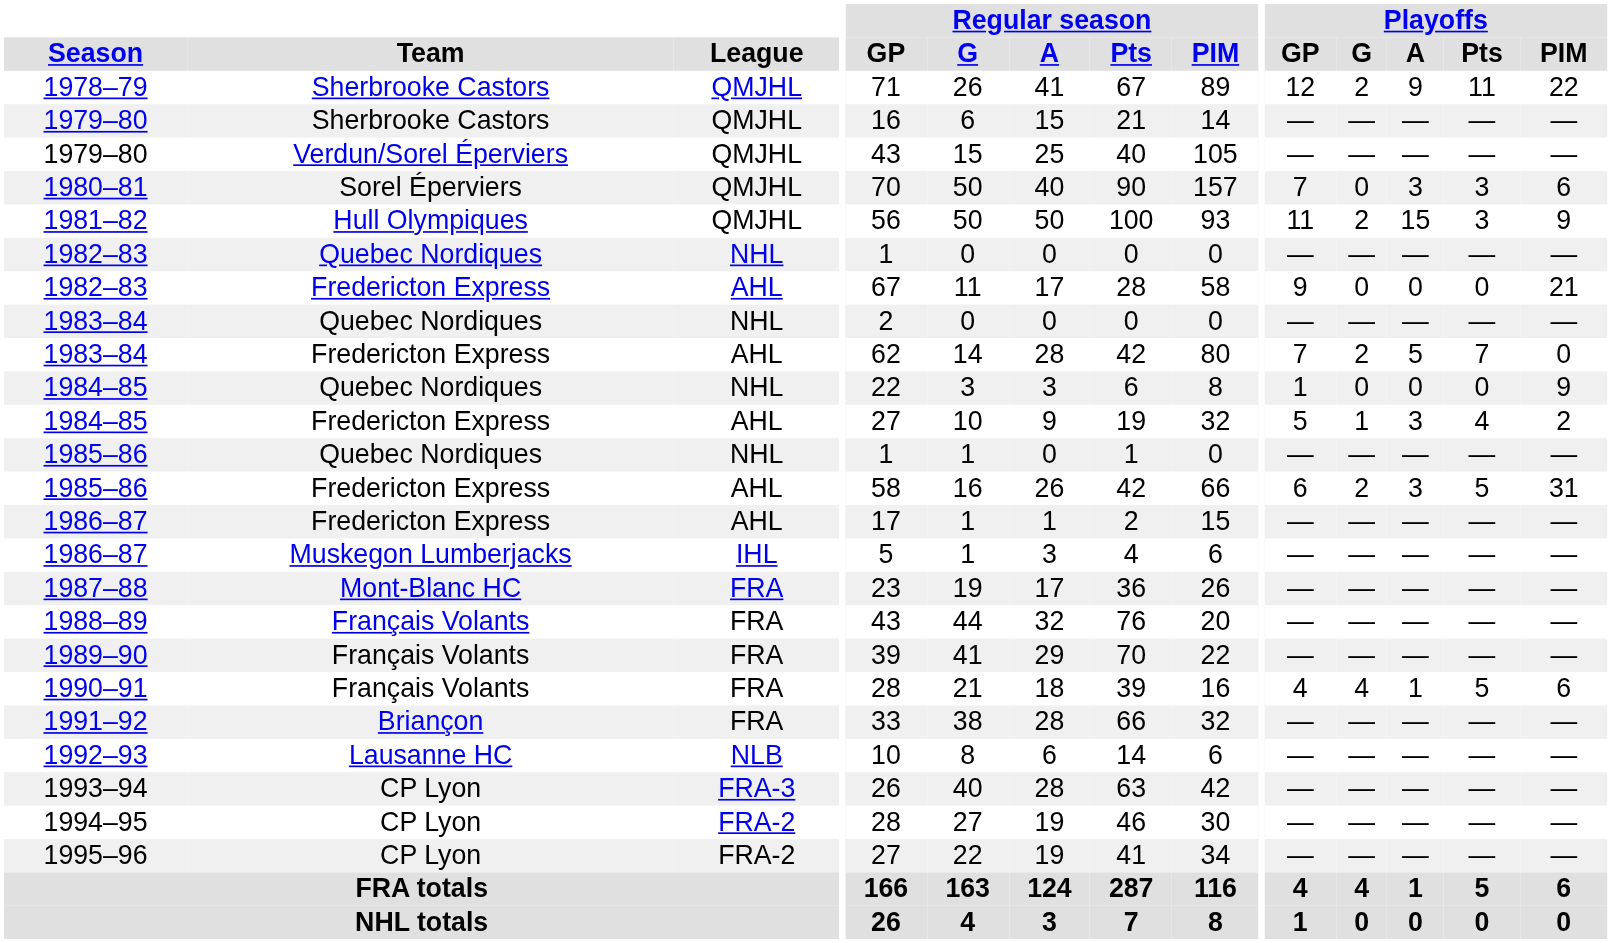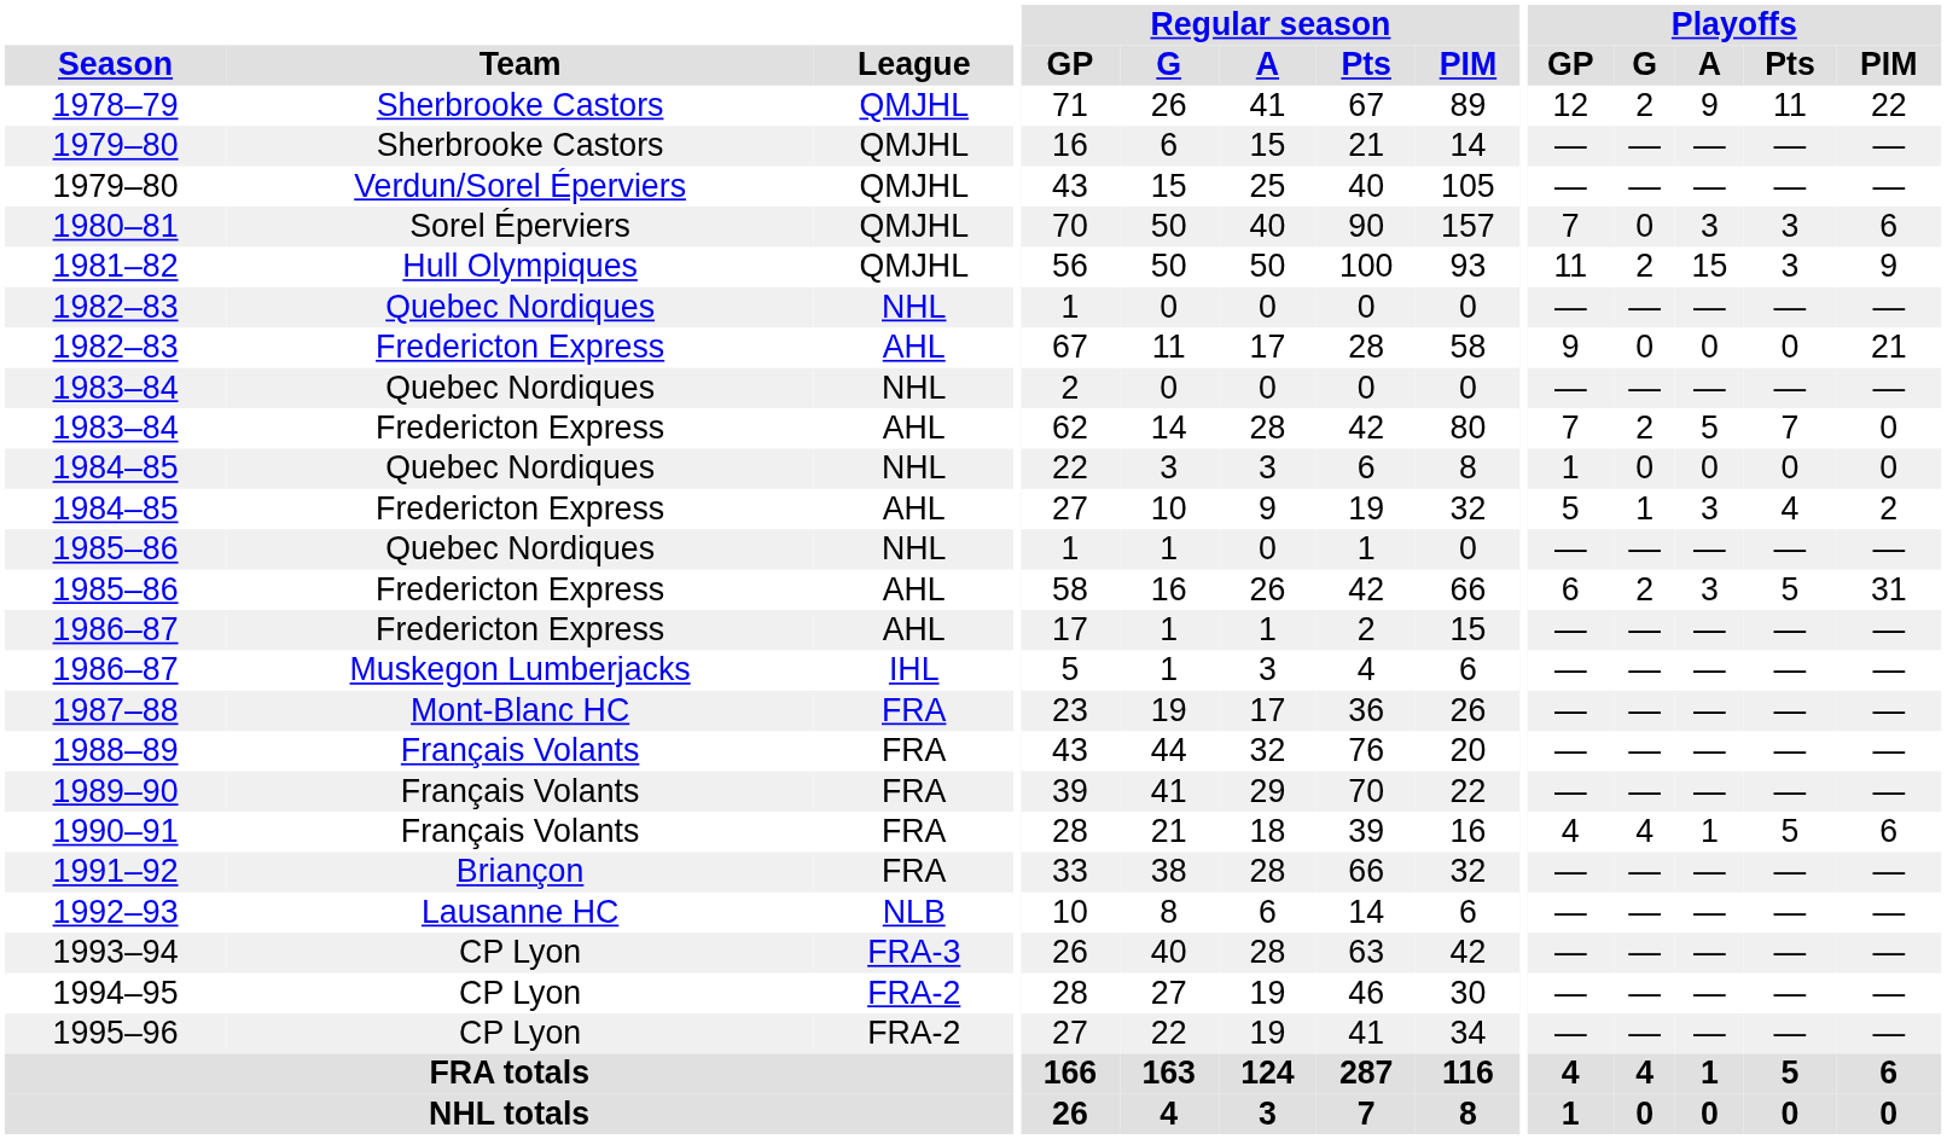 <table border="0" cellpadding="1" cellspacing="0" style="text-align:center; width:60em">
 <tr bgcolor="#e0e0e0">
 <th colspan="3" bgcolor="#ffffff"></th>
 <th rowspan="100" bgcolor="#ffffff"></th>
 <th colspan="5"><a href='#'>Regular season</a></th>
 <th rowspan="100" bgcolor="#ffffff"></th>
 <th colspan="5"><a href='#'>Playoffs</a></th>
 </tr>
 <tr bgcolor="#e0e0e0">
 <th><a href='#'>Season</a></th>
 <th>Team</th>
 <th>League</th>
 <th>GP</th>
 <th><a href='#'>G</a></th>
 <th><a href='#'>A</a></th>
 <th><a href='#'>Pts</a></th>
 <th><a href='#'>PIM</a></th>
 <th>GP</th>
 <th>G</th>
 <th>A</th>
 <th>Pts</th>
 <th>PIM</th>
 </tr>
 <tr>
 <td><a href='#'>1978–79</a></td>
 <td><a href='#'>Sherbrooke Castors</a></td>
 <td><a href='#'>QMJHL</a></td>
 <td>71</td>
 <td>26</td>
 <td>41</td>
 <td>67</td>
 <td>89</td>
 <td>12</td>
 <td>2</td>
 <td>9</td>
 <td>11</td>
 <td>22</td>
 </tr>
 <tr bgcolor="#f0f0f0">
 <td><a href='#'>1979–80</a></td>
 <td>Sherbrooke Castors</td>
 <td>QMJHL</td>
 <td>16</td>
 <td>6</td>
 <td>15</td>
 <td>21</td>
 <td>14</td>
 <td>—</td>
 <td>—</td>
 <td>—</td>
 <td>—</td>
 <td>—</td>
 </tr>
 <tr>
 <td>1979–80</td>
 <td><a href='#'>Verdun/Sorel Éperviers</a></td>
 <td>QMJHL</td>
 <td>43</td>
 <td>15</td>
 <td>25</td>
 <td>40</td>
 <td>105</td>
 <td>—</td>
 <td>—</td>
 <td>—</td>
 <td>—</td>
 <td>—</td>
 </tr>
 <tr bgcolor="#f0f0f0">
 <td><a href='#'>1980–81</a></td>
 <td>Sorel Éperviers</td>
 <td>QMJHL</td>
 <td>70</td>
 <td>50</td>
 <td>40</td>
 <td>90</td>
 <td>157</td>
 <td>7</td>
 <td>0</td>
 <td>3</td>
 <td>3</td>
 <td>6</td>
 </tr>
 <tr>
 <td><a href='#'>1981–82</a></td>
 <td><a href='#'>Hull Olympiques</a></td>
 <td>QMJHL</td>
 <td>56</td>
 <td>50</td>
 <td>50</td>
 <td>100</td>
 <td>93</td>
 <td>11</td>
 <td>2</td>
 <td>15</td>
 <td>3</td>
 <td>9</td>
 </tr>
 <tr bgcolor="#f0f0f0">
 <td><a href='#'>1982–83</a></td>
 <td><a href='#'>Quebec Nordiques</a></td>
 <td><a href='#'>NHL</a></td>
 <td>1</td>
 <td>0</td>
 <td>0</td>
 <td>0</td>
 <td>0</td>
 <td>—</td>
 <td>—</td>
 <td>—</td>
 <td>—</td>
 <td>—</td>
 </tr>
 <tr>
 <td><a href='#'>1982–83</a></td>
 <td><a href='#'>Fredericton Express</a></td>
 <td><a href='#'>AHL</a></td>
 <td>67</td>
 <td>11</td>
 <td>17</td>
 <td>28</td>
 <td>58</td>
 <td>9</td>
 <td>0</td>
 <td>0</td>
 <td>0</td>
 <td>21</td>
 </tr>
 <tr bgcolor="#f0f0f0">
 <td><a href='#'>1983–84</a></td>
 <td>Quebec Nordiques</td>
 <td>NHL</td>
 <td>2</td>
 <td>0</td>
 <td>0</td>
 <td>0</td>
 <td>0</td>
 <td>—</td>
 <td>—</td>
 <td>—</td>
 <td>—</td>
 <td>—</td>
 </tr>
 <tr>
 <td><a href='#'>1983–84</a></td>
 <td>Fredericton Express</td>
 <td>AHL</td>
 <td>62</td>
 <td>14</td>
 <td>28</td>
 <td>42</td>
 <td>80</td>
 <td>7</td>
 <td>2</td>
 <td>5</td>
 <td>7</td>
 <td>0</td>
 </tr>
 <tr bgcolor="#f0f0f0">
 <td><a href='#'>1984–85</a></td>
 <td>Quebec Nordiques</td>
 <td>NHL</td>
 <td>22</td>
 <td>3</td>
 <td>3</td>
 <td>6</td>
 <td>8</td>
 <td>1</td>
 <td>0</td>
 <td>0</td>
 <td>0</td>
-<td>9</td>
+<td>0</td>
 </tr>
 <tr>
 <td><a href='#'>1984–85</a></td>
 <td>Fredericton Express</td>
 <td>AHL</td>
 <td>27</td>
 <td>10</td>
 <td>9</td>
 <td>19</td>
 <td>32</td>
 <td>5</td>
 <td>1</td>
 <td>3</td>
 <td>4</td>
 <td>2</td>
 </tr>
 <tr bgcolor="#f0f0f0">
 <td><a href='#'>1985–86</a></td>
 <td>Quebec Nordiques</td>
 <td>NHL</td>
 <td>1</td>
 <td>1</td>
 <td>0</td>
 <td>1</td>
 <td>0</td>
 <td>—</td>
 <td>—</td>
 <td>—</td>
 <td>—</td>
 <td>—</td>
 </tr>
 <tr>
 <td><a href='#'>1985–86</a></td>
 <td>Fredericton Express</td>
 <td>AHL</td>
 <td>58</td>
 <td>16</td>
 <td>26</td>
 <td>42</td>
 <td>66</td>
 <td>6</td>
 <td>2</td>
 <td>3</td>
 <td>5</td>
 <td>31</td>
 </tr>
 <tr bgcolor="#f0f0f0">
 <td><a href='#'>1986–87</a></td>
 <td>Fredericton Express</td>
 <td>AHL</td>
 <td>17</td>
 <td>1</td>
 <td>1</td>
 <td>2</td>
 <td>15</td>
 <td>—</td>
 <td>—</td>
 <td>—</td>
 <td>—</td>
 <td>—</td>
 </tr>
 <tr>
 <td><a href='#'>1986–87</a></td>
 <td><a href='#'>Muskegon Lumberjacks</a></td>
 <td><a href='#'>IHL</a></td>
 <td>5</td>
 <td>1</td>
 <td>3</td>
 <td>4</td>
 <td>6</td>
 <td>—</td>
 <td>—</td>
 <td>—</td>
 <td>—</td>
 <td>—</td>
 </tr>
 <tr bgcolor="#f0f0f0">
 <td><a href='#'>1987–88</a></td>
 <td><a href='#'>Mont-Blanc HC</a></td>
 <td><a href='#'>FRA</a></td>
 <td>23</td>
 <td>19</td>
 <td>17</td>
 <td>36</td>
 <td>26</td>
 <td>—</td>
 <td>—</td>
 <td>—</td>
 <td>—</td>
 <td>—</td>
 </tr>
 <tr>
 <td><a href='#'>1988–89</a></td>
 <td><a href='#'>Français Volants</a></td>
 <td>FRA</td>
 <td>43</td>
 <td>44</td>
 <td>32</td>
 <td>76</td>
 <td>20</td>
 <td>—</td>
 <td>—</td>
 <td>—</td>
 <td>—</td>
 <td>—</td>
 </tr>
 <tr bgcolor="#f0f0f0">
 <td><a href='#'>1989–90</a></td>
 <td>Français Volants</td>
 <td>FRA</td>
 <td>39</td>
 <td>41</td>
 <td>29</td>
 <td>70</td>
 <td>22</td>
 <td>—</td>
 <td>—</td>
 <td>—</td>
 <td>—</td>
 <td>—</td>
 </tr>
 <tr>
 <td><a href='#'>1990–91</a></td>
 <td>Français Volants</td>
 <td>FRA</td>
 <td>28</td>
 <td>21</td>
 <td>18</td>
 <td>39</td>
 <td>16</td>
 <td>4</td>
 <td>4</td>
 <td>1</td>
 <td>5</td>
 <td>6</td>
 </tr>
 <tr bgcolor="#f0f0f0">
 <td><a href='#'>1991–92</a></td>
 <td><a href='#'>Briançon</a></td>
 <td>FRA</td>
 <td>33</td>
 <td>38</td>
 <td>28</td>
 <td>66</td>
 <td>32</td>
 <td>—</td>
 <td>—</td>
 <td>—</td>
 <td>—</td>
 <td>—</td>
 </tr>
 <tr>
 <td><a href='#'>1992–93</a></td>
 <td><a href='#'>Lausanne HC</a></td>
 <td><a href='#'>NLB</a></td>
 <td>10</td>
 <td>8</td>
 <td>6</td>
 <td>14</td>
 <td>6</td>
 <td>—</td>
 <td>—</td>
 <td>—</td>
 <td>—</td>
 <td>—</td>
 </tr>
 <tr bgcolor="#f0f0f0">
 <td>1993–94</td>
 <td>CP Lyon</td>
 <td><a href='#'>FRA-3</a></td>
 <td>26</td>
 <td>40</td>
 <td>28</td>
 <td>63</td>
 <td>42</td>
 <td>—</td>
 <td>—</td>
 <td>—</td>
 <td>—</td>
 <td>—</td>
 </tr>
 <tr>
 <td>1994–95</td>
 <td>CP Lyon</td>
 <td><a href='#'>FRA-2</a></td>
 <td>28</td>
 <td>27</td>
 <td>19</td>
 <td>46</td>
 <td>30</td>
 <td>—</td>
 <td>—</td>
 <td>—</td>
 <td>—</td>
 <td>—</td>
 </tr>
 <tr bgcolor="#f0f0f0">
 <td>1995–96</td>
 <td>CP Lyon</td>
 <td>FRA-2</td>
 <td>27</td>
 <td>22</td>
 <td>19</td>
 <td>41</td>
 <td>34</td>
 <td>—</td>
 <td>—</td>
 <td>—</td>
 <td>—</td>
 <td>—</td>
 </tr>
 <tr bgcolor="#e0e0e0">
 <th colspan="3">FRA totals</th>
 <th>166</th>
 <th>163</th>
 <th>124</th>
 <th>287</th>
 <th>116</th>
 <th>4</th>
 <th>4</th>
 <th>1</th>
 <th>5</th>
 <th>6</th>
 </tr>
 <tr bgcolor="#e0e0e0">
 <th colspan="3">NHL totals</th>
 <th>26</th>
 <th>4</th>
 <th>3</th>
 <th>7</th>
 <th>8</th>
 <th>1</th>
 <th>0</th>
 <th>0</th>
 <th>0</th>
 <th>0</th>
 </tr>
 </table>
